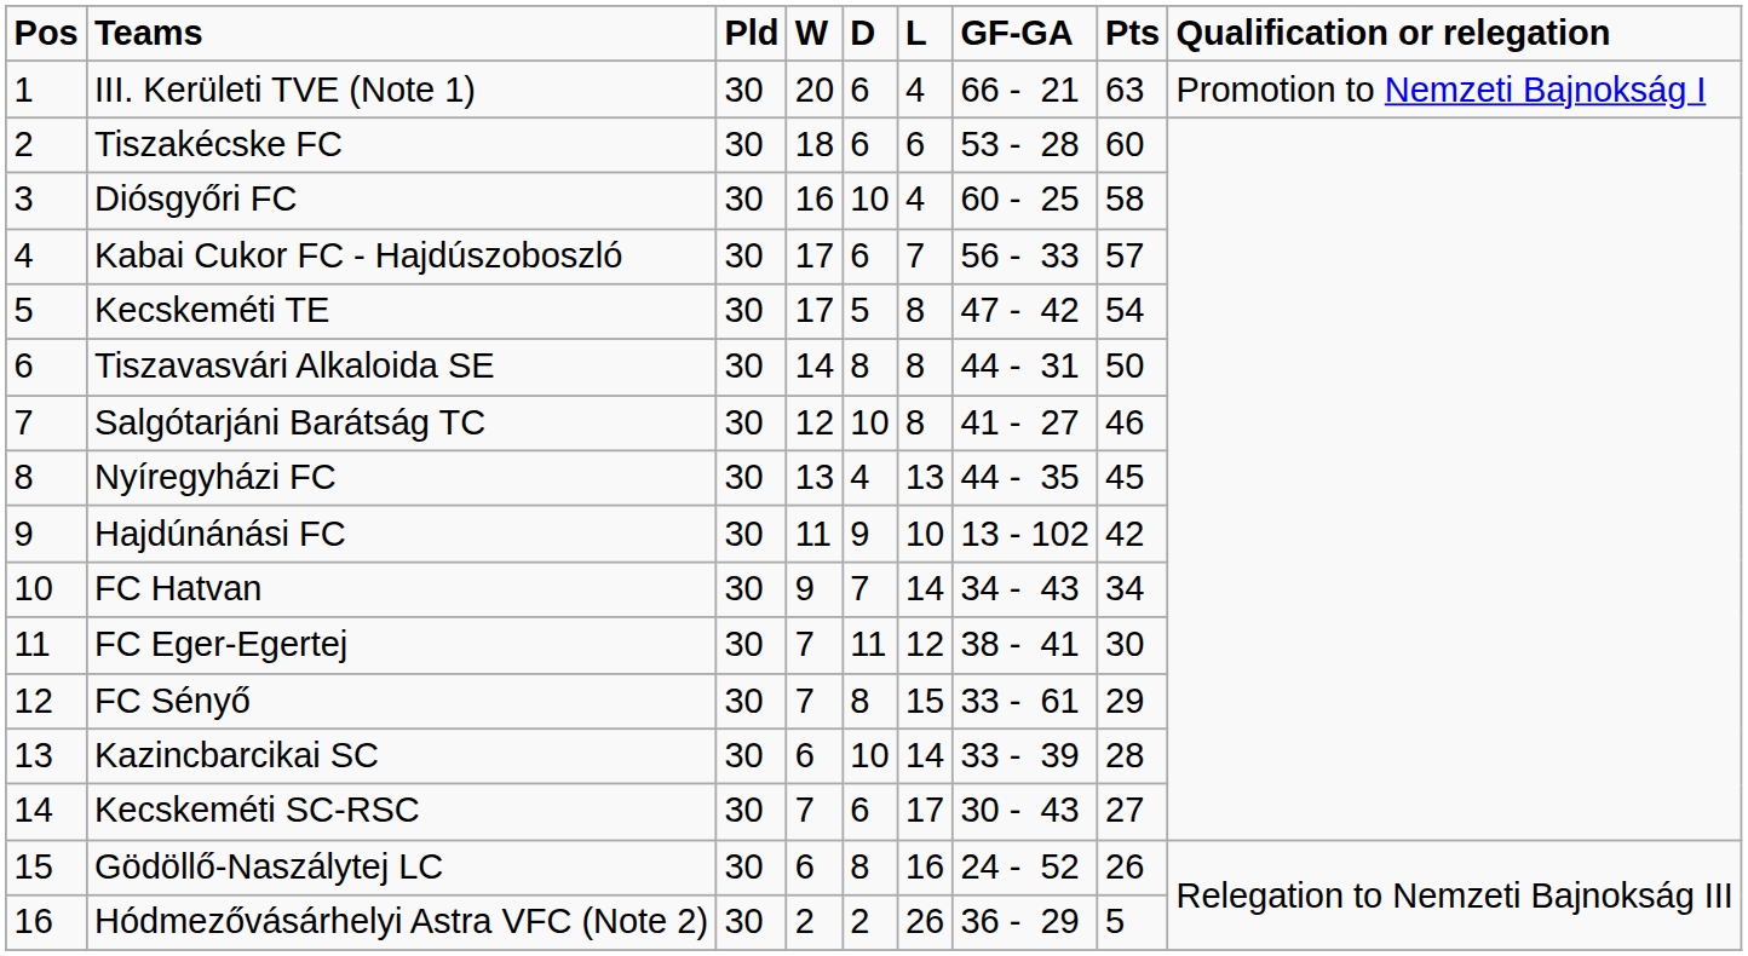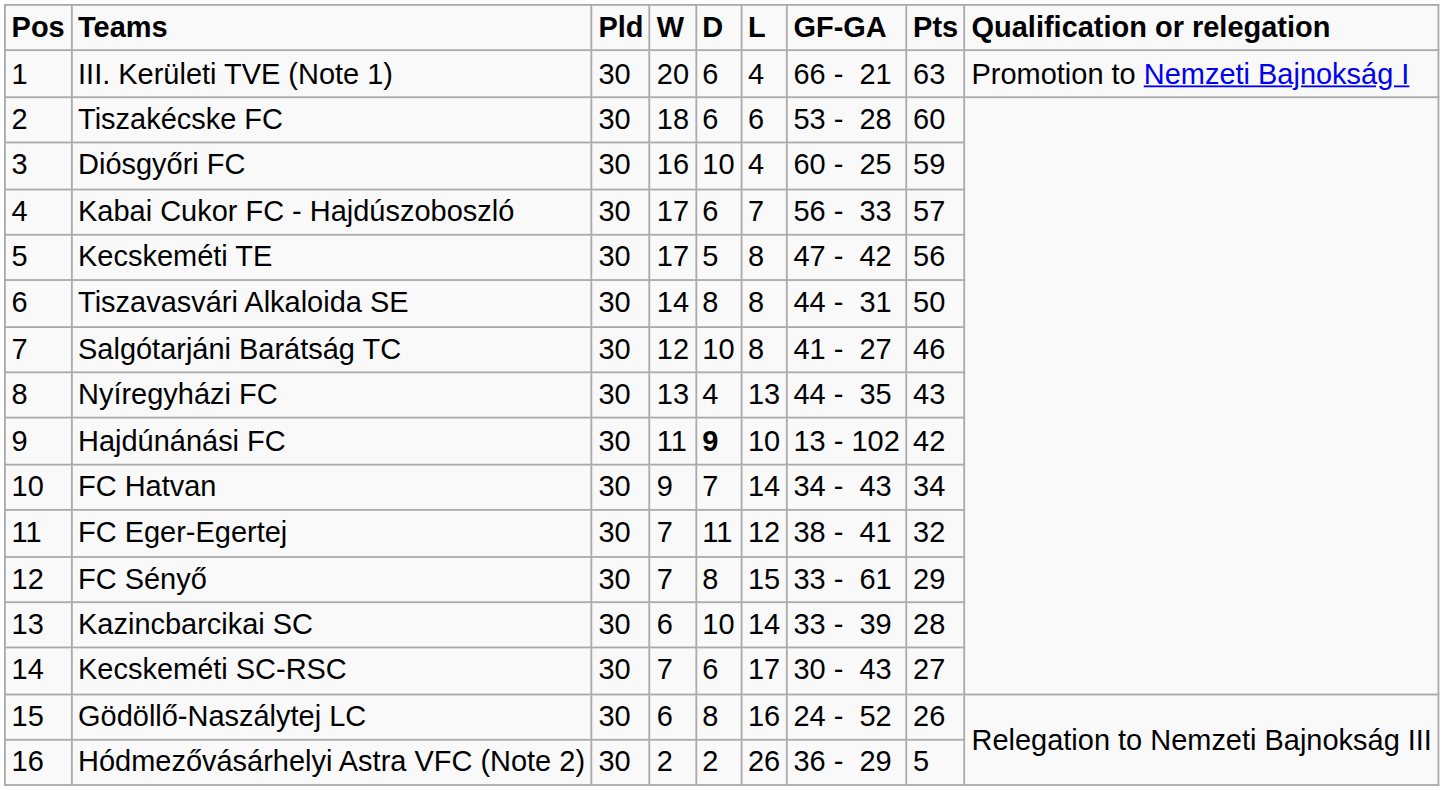 <table class="wikitable">
 <tr>
 <td><strong>Pos</strong></td>
 <td><strong>Teams</strong></td>
 <td><strong>Pld</strong></td>
 <td><strong>W</strong></td>
 <td><strong>D</strong></td>
 <td><strong>L</strong></td>
 <td><strong>GF-GA</strong></td>
 <td><strong>Pts</strong></td>
 <td><strong>Qualification or relegation</strong></td>
 </tr>
 <tr>
 <td>1</td>
 <td>III. Kerületi TVE (Note 1)</td>
 <td>30</td>
 <td>20</td>
 <td>6</td>
 <td>4</td>
 <td>66 -  21</td>
 <td>63</td>
 <td>Promotion to <a href='#'>Nemzeti Bajnokság I</a></td>
 </tr>
 <tr>
 <td>2</td>
 <td>Tiszakécske FC</td>
 <td>30</td>
 <td>18</td>
 <td>6</td>
 <td>6</td>
 <td>53 -  28</td>
 <td>60</td>
 <td rowspan="13"></td>
 </tr>
 <tr>
 <td>3</td>
 <td>Diósgyőri FC</td>
 <td>30</td>
 <td>16</td>
 <td>10</td>
 <td>4</td>
 <td>60 -  25</td>
-<td>58</td>
+<td>59</td>
 </tr>
 <tr>
 <td>4</td>
 <td>Kabai Cukor FC - Hajdúszoboszló</td>
 <td>30</td>
 <td>17</td>
 <td>6</td>
 <td>7</td>
 <td>56 -  33</td>
 <td>57</td>
 </tr>
 <tr>
 <td>5</td>
 <td>Kecskeméti TE</td>
 <td>30</td>
 <td>17</td>
 <td>5</td>
 <td>8</td>
 <td>47 -  42</td>
-<td>54</td>
+<td>56</td>
 </tr>
 <tr>
 <td>6</td>
 <td>Tiszavasvári Alkaloida SE</td>
 <td>30</td>
 <td>14</td>
 <td>8</td>
 <td>8</td>
 <td>44 -  31</td>
 <td>50</td>
 </tr>
 <tr>
 <td>7</td>
 <td>Salgótarjáni Barátság TC</td>
 <td>30</td>
 <td>12</td>
 <td>10</td>
 <td>8</td>
 <td>41 -  27</td>
 <td>46</td>
 </tr>
 <tr>
 <td>8</td>
 <td>Nyíregyházi FC</td>
 <td>30</td>
 <td>13</td>
 <td>4</td>
 <td>13</td>
 <td>44 -  35</td>
-<td>45</td>
+<td>43</td>
 </tr>
 <tr>
 <td>9</td>
 <td>Hajdúnánási FC</td>
 <td>30</td>
 <td>11</td>
-<td>9</td>
+<td><strong>9</strong></td>
 <td>10</td>
 <td>13 - 102</td>
 <td>42</td>
 </tr>
 <tr>
 <td>10</td>
 <td>FC Hatvan</td>
 <td>30</td>
 <td>9</td>
 <td>7</td>
 <td>14</td>
 <td>34 -  43</td>
 <td>34</td>
 </tr>
 <tr>
 <td>11</td>
 <td>FC Eger-Egertej</td>
 <td>30</td>
 <td>7</td>
 <td>11</td>
 <td>12</td>
 <td>38 -  41</td>
-<td>30</td>
+<td>32</td>
 </tr>
 <tr>
 <td>12</td>
 <td>FC Sényő</td>
 <td>30</td>
 <td>7</td>
 <td>8</td>
 <td>15</td>
 <td>33 -  61</td>
 <td>29</td>
 </tr>
 <tr>
 <td>13</td>
 <td>Kazincbarcikai SC</td>
 <td>30</td>
 <td>6</td>
 <td>10</td>
 <td>14</td>
 <td>33 -  39</td>
 <td>28</td>
 </tr>
 <tr>
 <td>14</td>
 <td>Kecskeméti SC-RSC</td>
 <td>30</td>
 <td>7</td>
 <td>6</td>
 <td>17</td>
 <td>30 -  43</td>
 <td>27</td>
 </tr>
 <tr>
 <td>15</td>
 <td>Gödöllő-Naszálytej LC</td>
 <td>30</td>
 <td>6</td>
 <td>8</td>
 <td>16</td>
 <td>24 -  52</td>
 <td>26</td>
 <td rowspan="2">Relegation to Nemzeti Bajnokság III</td>
 </tr>
 <tr>
 <td>16</td>
 <td>Hódmezővásárhelyi Astra VFC (Note 2)</td>
 <td>30</td>
 <td>2</td>
 <td>2</td>
 <td>26</td>
 <td>36 -  29</td>
 <td>5</td>
 </tr>
 </table>
